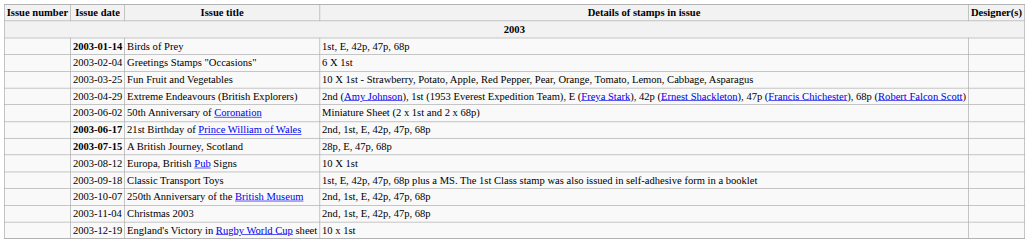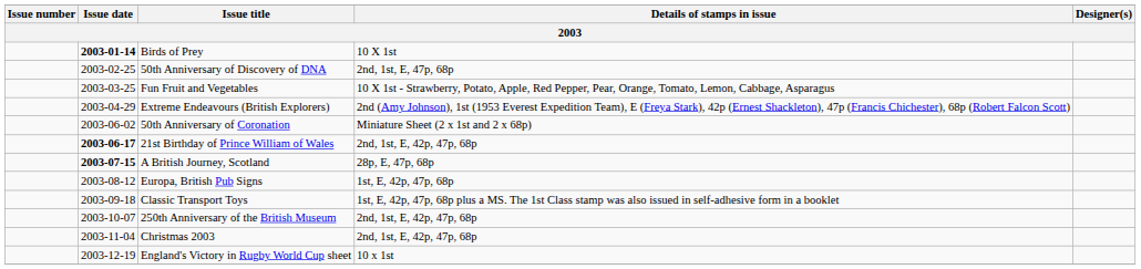 <table class="wikitable">
 <tr>
 </tr>
 <tr>
 <th>Issue number</th>
 <th>Issue date</th>
 <th>Issue title</th>
 <th>Details of stamps in issue</th>
 <th>Designer(s)</th>
 </tr>
 <tr>
 <th colspan=5>2003</th>
 </tr>
 <tr>
 <td></td>
 <td><strong>2003-01-14</strong></td>
 <td>Birds of Prey</td>
-<td>1st, E, 42p, 47p, 68p</td>
+<td>10 X 1st</td>
 <td></td>
 </tr>
 <tr>
 <td></td>
-<td>2003-02-04</td>
-<td>Greetings Stamps "Occasions"</td>
-<td>6 X 1st</td>
+<td>2003-02-25</td>
+<td>50th Anniversary of Discovery of <a href='#'>DNA</a></td>
+<td>2nd, 1st, E, 47p, 68p</td>
 <td></td>
 </tr>
 <tr>
 <td></td>
 <td>2003-03-25</td>
 <td>Fun Fruit and Vegetables</td>
 <td>10 X 1st - Strawberry, Potato, Apple, Red Pepper, Pear, Orange, Tomato, Lemon, Cabbage, Asparagus</td>
 <td></td>
 </tr>
 <tr>
 <td></td>
 <td>2003-04-29</td>
 <td>Extreme Endeavours (British Explorers)</td>
 <td>2nd (<a href='#'>Amy Johnson</a>), 1st (1953 Everest Expedition Team), E (<a href='#'>Freya Stark</a>), 42p (<a href='#'>Ernest Shackleton</a>), 47p (<a href='#'>Francis Chichester</a>), 68p (<a href='#'>Robert Falcon Scott</a>)</td>
 <td></td>
 </tr>
 <tr>
 <td></td>
 <td>2003-06-02</td>
 <td>50th Anniversary of <a href='#'>Coronation</a></td>
 <td>Miniature Sheet (2 x 1st and 2 x 68p)</td>
 <td></td>
 </tr>
 <tr>
 <td></td>
 <td><strong>2003-06-17</strong></td>
 <td>21st Birthday of <a href='#'>Prince William of Wales</a></td>
 <td>2nd, 1st, E, 42p, 47p, 68p</td>
 <td></td>
 </tr>
 <tr>
 <td></td>
 <td><strong>2003-07-15</strong></td>
 <td>A British Journey, Scotland</td>
 <td>28p, E, 47p, 68p</td>
 <td></td>
 </tr>
 <tr>
 <td></td>
 <td>2003-08-12</td>
 <td>Europa, British <a href='#'>Pub</a> Signs</td>
-<td>10 X 1st</td>
+<td>1st, E, 42p, 47p, 68p</td>
 <td></td>
 </tr>
 <tr>
 <td></td>
 <td>2003-09-18</td>
 <td>Classic Transport Toys</td>
 <td>1st, E, 42p, 47p, 68p plus a MS. The 1st Class stamp was also issued in self-adhesive form in a booklet</td>
 <td></td>
 </tr>
 <tr>
 <td></td>
 <td>2003-10-07</td>
 <td>250th Anniversary of the <a href='#'>British Museum</a></td>
 <td>2nd, 1st, E, 42p, 47p, 68p</td>
 <td></td>
 </tr>
 <tr>
 <td></td>
 <td>2003-11-04</td>
 <td>Christmas 2003</td>
 <td>2nd, 1st, E, 42p, 47p, 68p</td>
 <td></td>
 </tr>
 <tr>
 <td></td>
 <td>2003-12-19</td>
 <td>England's Victory in <a href='#'>Rugby World Cup</a> sheet</td>
 <td>10 x 1st</td>
 <td></td>
 </tr>
 <tr>
 </tr>
 </table>
